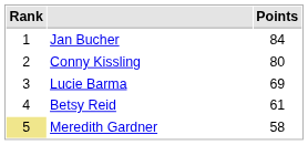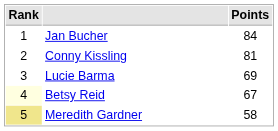 <table cellspacing="1" cellpadding="3" style="border:1px solid #AAAAAA;font-size:86%">
 <tr bgcolor="#E4E4E4">
 <th style="border-bottom:1px solid #AAAAAA" width=10>Rank</th>
 <th style="border-bottom:1px solid #AAAAAA" width=200></th>
 <th style="border-bottom:1px solid #AAAAAA" width=20>Points</th>
 </tr>
 <tr>
 <td align="center">1</td>
 <td> <a href='#'>Jan Bucher</a></td>
 <td align=center>84</td>
 </tr>
 <tr>
 <td align="center">2</td>
 <td> <a href='#'>Conny Kissling</a></td>
-<td align=center>80</td>
+<td align=center>81</td>
 </tr>
 <tr>
 <td align="center">3</td>
 <td> <a href='#'>Lucie Barma</a></td>
 <td align=center>69</td>
 </tr>
 <tr>
-<td align="center">4</td>
+<td align="center" style="background: lightyellow;">4</td>
 <td> <a href='#'>Betsy Reid</a></td>
-<td align=center>61</td>
+<td align=center>67</td>
 </tr>
 <tr>
 <td align="center" style="background: khaki;">5</td>
 <td> <a href='#'>Meredith Gardner</a></td>
 <td align=center>58</td>
 </tr>
 </table>
